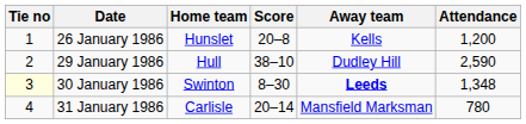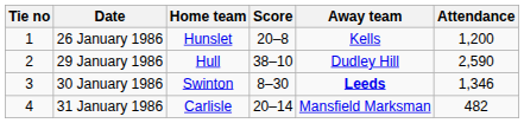 <table class="wikitable" style="text-align:center">
 <tr>
 <th>Tie no</th>
 <th>Date</th>
 <th>Home team</th>
 <th>Score</th>
 <th>Away team</th>
 <th>Attendance</th>
 </tr>
 <tr>
 <td>1</td>
 <td>26 January 1986</td>
 <td><a href='#'>Hunslet</a></td>
 <td>20–8</td>
 <td><a href='#'>Kells</a></td>
 <td>1,200</td>
 </tr>
 <tr>
 <td>2</td>
 <td>29 January 1986</td>
 <td><a href='#'>Hull</a></td>
 <td>38–10</td>
 <td><a href='#'>Dudley Hill</a></td>
 <td>2,590</td>
 </tr>
 <tr>
-<td style="background: lightyellow;">3</td>
+<td>3</td>
 <td>30 January 1986</td>
 <td><a href='#'>Swinton</a></td>
 <td>8–30</td>
 <td><strong><a href='#'>Leeds</a></strong></td>
-<td>1,348</td>
+<td>1,346</td>
 </tr>
 <tr>
 <td>4</td>
 <td>31 January 1986</td>
 <td><a href='#'>Carlisle</a></td>
 <td>20–14</td>
 <td><a href='#'>Mansfield Marksman</a></td>
-<td>780</td>
+<td>482</td>
 </tr>
 </table>
